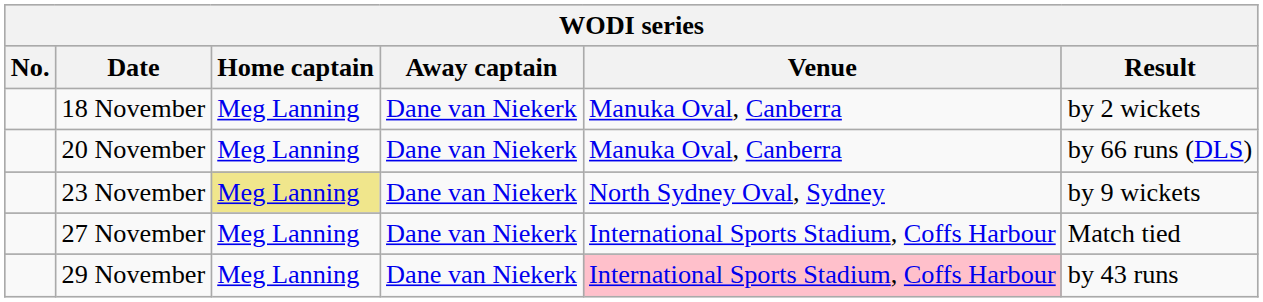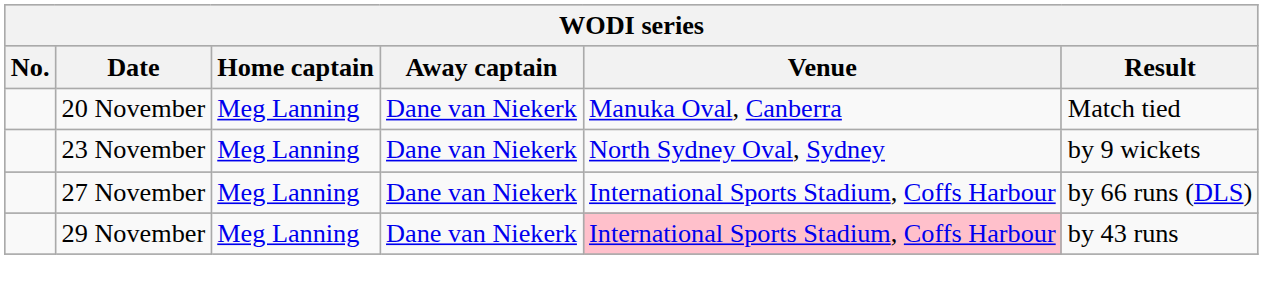 <table class="wikitable">
 <tr>
 <th colspan="6">WODI series</th>
 </tr>
 <tr>
 <th>No.</th>
 <th>Date</th>
 <th>Home captain</th>
 <th>Away captain</th>
 <th>Venue</th>
 <th>Result</th>
 </tr>
 <tr>
 <td></td>
-<td>18 November</td>
-<td><a href='#'>Meg Lanning</a></td>
-<td><a href='#'>Dane van Niekerk</a></td>
-<td><a href='#'>Manuka Oval</a>, <a href='#'>Canberra</a></td>
-<td> by 2 wickets</td>
-</tr>
-<tr>
-<td></td>
 <td>20 November</td>
 <td><a href='#'>Meg Lanning</a></td>
 <td><a href='#'>Dane van Niekerk</a></td>
 <td><a href='#'>Manuka Oval</a>, <a href='#'>Canberra</a></td>
-<td> by 66 runs (<a href='#'>DLS</a>)</td>
+<td>Match tied</td>
 </tr>
 <tr>
 <td></td>
 <td>23 November</td>
-<td style="background: khaki;"><a href='#'>Meg Lanning</a></td>
+<td><a href='#'>Meg Lanning</a></td>
 <td><a href='#'>Dane van Niekerk</a></td>
 <td><a href='#'>North Sydney Oval</a>, <a href='#'>Sydney</a></td>
 <td> by 9 wickets</td>
 </tr>
 <tr>
 <td></td>
 <td>27 November</td>
 <td><a href='#'>Meg Lanning</a></td>
 <td><a href='#'>Dane van Niekerk</a></td>
 <td><a href='#'>International Sports Stadium</a>, <a href='#'>Coffs Harbour</a></td>
-<td>Match tied</td>
+<td> by 66 runs (<a href='#'>DLS</a>)</td>
 </tr>
 <tr>
 <td></td>
 <td>29 November</td>
 <td><a href='#'>Meg Lanning</a></td>
 <td><a href='#'>Dane van Niekerk</a></td>
 <td style="background: pink;"><a href='#'>International Sports Stadium</a>, <a href='#'>Coffs Harbour</a></td>
 <td> by 43 runs</td>
 </tr>
 </table>
